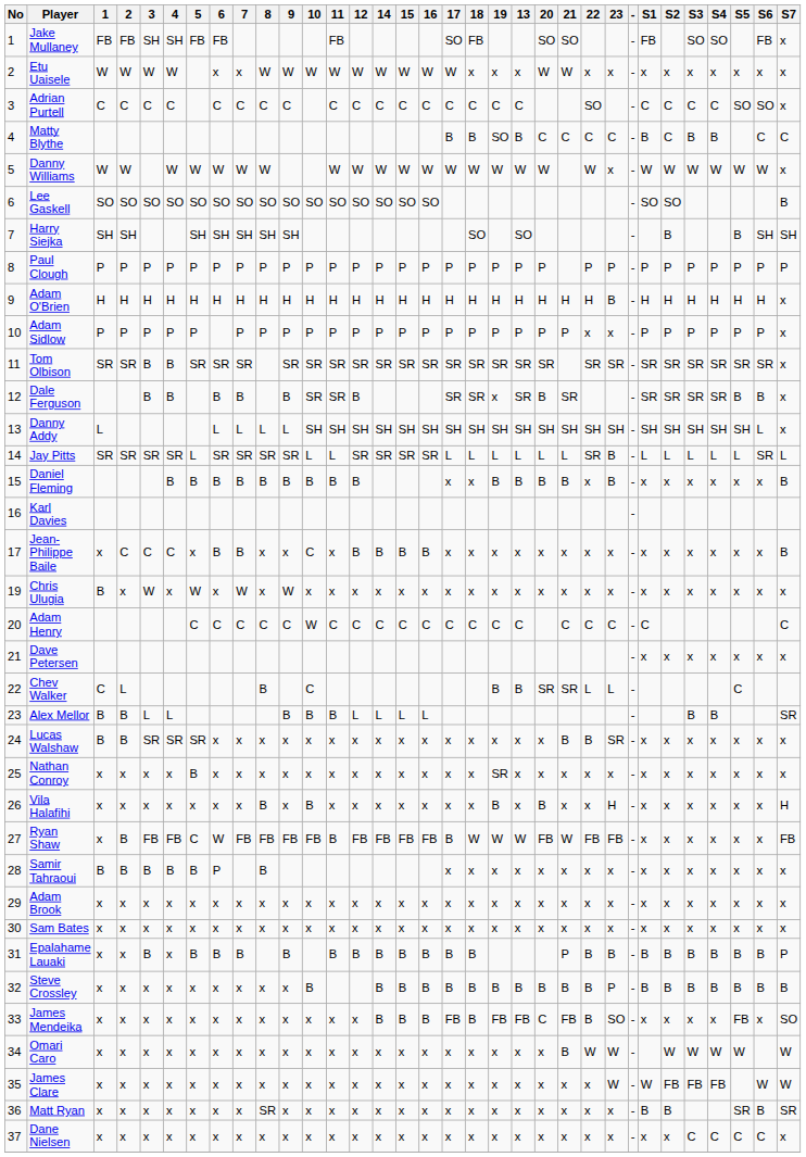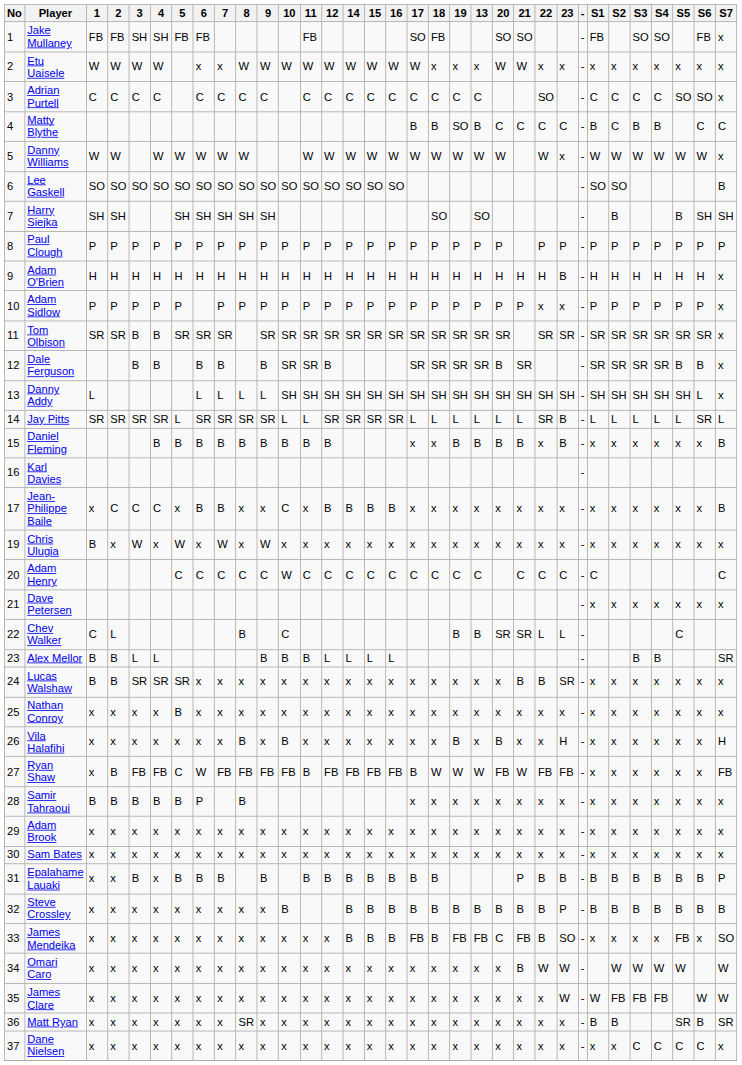 <table class="wikitable" style="font-size:85%;" width="100%">
 <tr>
 <th>No</th>
 <th>Player</th>
 <th>1</th>
 <th>2</th>
 <th>3</th>
 <th>4</th>
 <th>5</th>
 <th>6</th>
 <th>7</th>
 <th>8</th>
 <th>9</th>
 <th>10</th>
 <th>11</th>
 <th>12</th>
 <th>14</th>
 <th>15</th>
 <th>16</th>
 <th>17</th>
 <th>18</th>
 <th>19</th>
 <th>13</th>
 <th>20</th>
 <th>21</th>
 <th>22</th>
 <th>23</th>
 <th>-</th>
 <th>S1</th>
 <th>S2</th>
 <th>S3</th>
 <th>S4</th>
 <th>S5</th>
 <th>S6</th>
 <th>S7</th>
 </tr>
 <tr>
 <td>1</td>
 <td><a href='#'>Jake Mullaney</a></td>
 <td>FB</td>
 <td>FB</td>
 <td>SH</td>
 <td>SH</td>
 <td>FB</td>
 <td>FB</td>
 <td></td>
 <td></td>
 <td></td>
 <td></td>
 <td>FB</td>
 <td></td>
 <td></td>
 <td></td>
 <td></td>
 <td>SO</td>
 <td>FB</td>
 <td></td>
 <td></td>
 <td>SO</td>
 <td>SO</td>
 <td></td>
 <td></td>
 <td>-</td>
 <td>FB</td>
 <td></td>
 <td>SO</td>
 <td>SO</td>
 <td></td>
 <td>FB</td>
 <td>x</td>
 </tr>
 <tr>
 <td>2</td>
 <td><a href='#'>Etu Uaisele</a></td>
 <td>W</td>
 <td>W</td>
 <td>W</td>
 <td>W</td>
 <td></td>
 <td>x</td>
 <td>x</td>
 <td>W</td>
 <td>W</td>
 <td>W</td>
 <td>W</td>
 <td>W</td>
 <td>W</td>
 <td>W</td>
 <td>W</td>
 <td>W</td>
 <td>x</td>
 <td>x</td>
 <td>x</td>
 <td>W</td>
 <td>W</td>
 <td>x</td>
 <td>x</td>
 <td>-</td>
 <td>x</td>
 <td>x</td>
 <td>x</td>
 <td>x</td>
 <td>x</td>
 <td>x</td>
 <td>x</td>
 </tr>
 <tr>
 <td>3</td>
 <td><a href='#'>Adrian Purtell</a></td>
 <td>C</td>
 <td>C</td>
 <td>C</td>
 <td>C</td>
 <td></td>
 <td>C</td>
 <td>C</td>
 <td>C</td>
 <td>C</td>
 <td></td>
 <td>C</td>
 <td>C</td>
 <td>C</td>
 <td>C</td>
 <td>C</td>
 <td>C</td>
 <td>C</td>
 <td>C</td>
 <td>C</td>
 <td></td>
 <td></td>
 <td>SO</td>
 <td></td>
 <td>-</td>
 <td>C</td>
 <td>C</td>
 <td>C</td>
 <td>C</td>
 <td>SO</td>
 <td>SO</td>
 <td>x</td>
 </tr>
 <tr>
 <td>4</td>
 <td><a href='#'>Matty Blythe</a></td>
 <td></td>
 <td></td>
 <td></td>
 <td></td>
 <td></td>
 <td></td>
 <td></td>
 <td></td>
 <td></td>
 <td></td>
 <td></td>
 <td></td>
 <td></td>
 <td></td>
 <td></td>
 <td>B</td>
 <td>B</td>
 <td>SO</td>
 <td>B</td>
 <td>C</td>
 <td>C</td>
 <td>C</td>
 <td>C</td>
 <td>-</td>
 <td>B</td>
 <td>C</td>
 <td>B</td>
 <td>B</td>
 <td></td>
 <td>C</td>
 <td>C</td>
 </tr>
 <tr>
 <td>5</td>
 <td><a href='#'>Danny Williams</a></td>
 <td>W</td>
 <td>W</td>
 <td></td>
 <td>W</td>
 <td>W</td>
 <td>W</td>
 <td>W</td>
 <td>W</td>
 <td></td>
 <td></td>
 <td>W</td>
 <td>W</td>
 <td>W</td>
 <td>W</td>
 <td>W</td>
 <td>W</td>
 <td>W</td>
 <td>W</td>
 <td>W</td>
 <td>W</td>
 <td></td>
 <td>W</td>
 <td>x</td>
 <td>-</td>
 <td>W</td>
 <td>W</td>
 <td>W</td>
 <td>W</td>
 <td>W</td>
 <td>W</td>
 <td>x</td>
 </tr>
 <tr>
 <td>6</td>
 <td><a href='#'>Lee Gaskell</a></td>
 <td>SO</td>
 <td>SO</td>
 <td>SO</td>
 <td>SO</td>
 <td>SO</td>
 <td>SO</td>
 <td>SO</td>
 <td>SO</td>
 <td>SO</td>
 <td>SO</td>
 <td>SO</td>
 <td>SO</td>
 <td>SO</td>
 <td>SO</td>
 <td>SO</td>
 <td></td>
 <td></td>
 <td></td>
 <td></td>
 <td></td>
 <td></td>
 <td></td>
 <td></td>
 <td>-</td>
 <td>SO</td>
 <td>SO</td>
 <td></td>
 <td></td>
 <td></td>
 <td></td>
 <td>B</td>
 </tr>
 <tr>
 <td>7</td>
 <td><a href='#'>Harry Siejka</a></td>
 <td>SH</td>
 <td>SH</td>
 <td></td>
 <td></td>
 <td>SH</td>
 <td>SH</td>
 <td>SH</td>
 <td>SH</td>
 <td>SH</td>
 <td></td>
 <td></td>
 <td></td>
 <td></td>
 <td></td>
 <td></td>
 <td></td>
 <td>SO</td>
 <td></td>
 <td>SO</td>
 <td></td>
 <td></td>
 <td></td>
 <td></td>
 <td>-</td>
 <td></td>
 <td>B</td>
 <td></td>
 <td></td>
 <td>B</td>
 <td>SH</td>
 <td>SH</td>
 </tr>
 <tr>
 <td>8</td>
 <td><a href='#'>Paul Clough</a></td>
 <td>P</td>
 <td>P</td>
 <td>P</td>
 <td>P</td>
 <td>P</td>
 <td>P</td>
 <td>P</td>
 <td>P</td>
 <td>P</td>
 <td>P</td>
 <td>P</td>
 <td>P</td>
 <td>P</td>
 <td>P</td>
 <td>P</td>
 <td>P</td>
 <td>P</td>
 <td>P</td>
 <td>P</td>
 <td>P</td>
 <td></td>
 <td>P</td>
 <td>P</td>
 <td>-</td>
 <td>P</td>
 <td>P</td>
 <td>P</td>
 <td>P</td>
 <td>P</td>
 <td>P</td>
 <td>P</td>
 </tr>
 <tr>
 <td>9</td>
 <td><a href='#'>Adam O'Brien</a></td>
 <td>H</td>
 <td>H</td>
 <td>H</td>
 <td>H</td>
 <td>H</td>
 <td>H</td>
 <td>H</td>
 <td>H</td>
 <td>H</td>
 <td>H</td>
 <td>H</td>
 <td>H</td>
 <td>H</td>
 <td>H</td>
 <td>H</td>
 <td>H</td>
 <td>H</td>
 <td>H</td>
 <td>H</td>
 <td>H</td>
 <td>H</td>
 <td>H</td>
 <td>B</td>
 <td>-</td>
 <td>H</td>
 <td>H</td>
 <td>H</td>
 <td>H</td>
 <td>H</td>
 <td>H</td>
 <td>x</td>
 </tr>
 <tr>
 <td>10</td>
 <td><a href='#'>Adam Sidlow</a></td>
 <td>P</td>
 <td>P</td>
 <td>P</td>
 <td>P</td>
 <td>P</td>
 <td></td>
 <td>P</td>
 <td>P</td>
 <td>P</td>
 <td>P</td>
 <td>P</td>
 <td>P</td>
 <td>P</td>
 <td>P</td>
 <td>P</td>
 <td>P</td>
 <td>P</td>
 <td>P</td>
 <td>P</td>
 <td>P</td>
 <td>P</td>
 <td>x</td>
 <td>x</td>
 <td>-</td>
 <td>P</td>
 <td>P</td>
 <td>P</td>
 <td>P</td>
 <td>P</td>
 <td>P</td>
 <td>x</td>
 </tr>
 <tr>
 <td>11</td>
 <td><a href='#'>Tom Olbison</a></td>
 <td>SR</td>
 <td>SR</td>
 <td>B</td>
 <td>B</td>
 <td>SR</td>
 <td>SR</td>
 <td>SR</td>
 <td></td>
 <td>SR</td>
 <td>SR</td>
 <td>SR</td>
 <td>SR</td>
 <td>SR</td>
 <td>SR</td>
 <td>SR</td>
 <td>SR</td>
 <td>SR</td>
 <td>SR</td>
 <td>SR</td>
 <td>SR</td>
 <td></td>
 <td>SR</td>
 <td>SR</td>
 <td>-</td>
 <td>SR</td>
 <td>SR</td>
 <td>SR</td>
 <td>SR</td>
 <td>SR</td>
 <td>SR</td>
 <td>x</td>
 </tr>
 <tr>
 <td>12</td>
 <td><a href='#'>Dale Ferguson</a></td>
 <td></td>
 <td></td>
 <td>B</td>
 <td>B</td>
 <td></td>
 <td>B</td>
 <td>B</td>
 <td></td>
 <td>B</td>
 <td>SR</td>
 <td>SR</td>
 <td>B</td>
 <td></td>
 <td></td>
 <td></td>
 <td>SR</td>
 <td>SR</td>
-<td>x</td>
+<td>SR</td>
 <td>SR</td>
 <td>B</td>
 <td>SR</td>
 <td></td>
 <td></td>
 <td>-</td>
 <td>SR</td>
 <td>SR</td>
 <td>SR</td>
 <td>SR</td>
 <td>B</td>
 <td>B</td>
 <td>x</td>
 </tr>
 <tr>
 <td>13</td>
 <td><a href='#'>Danny Addy</a></td>
 <td>L</td>
 <td></td>
 <td></td>
 <td></td>
 <td></td>
 <td>L</td>
 <td>L</td>
 <td>L</td>
 <td>L</td>
 <td>SH</td>
 <td>SH</td>
 <td>SH</td>
 <td>SH</td>
 <td>SH</td>
 <td>SH</td>
 <td>SH</td>
 <td>SH</td>
 <td>SH</td>
 <td>SH</td>
 <td>SH</td>
 <td>SH</td>
 <td>SH</td>
 <td>SH</td>
 <td>-</td>
 <td>SH</td>
 <td>SH</td>
 <td>SH</td>
 <td>SH</td>
 <td>SH</td>
 <td>L</td>
 <td>x</td>
 </tr>
 <tr>
 <td>14</td>
 <td><a href='#'>Jay Pitts</a></td>
 <td>SR</td>
 <td>SR</td>
 <td>SR</td>
 <td>SR</td>
 <td>L</td>
 <td>SR</td>
 <td>SR</td>
 <td>SR</td>
 <td>SR</td>
 <td>L</td>
 <td>L</td>
 <td>SR</td>
 <td>SR</td>
 <td>SR</td>
 <td>SR</td>
 <td>L</td>
 <td>L</td>
 <td>L</td>
 <td>L</td>
 <td>L</td>
 <td>L</td>
 <td>SR</td>
 <td>B</td>
 <td>-</td>
 <td>L</td>
 <td>L</td>
 <td>L</td>
 <td>L</td>
 <td>L</td>
 <td>SR</td>
 <td>L</td>
 </tr>
 <tr>
 <td>15</td>
 <td><a href='#'>Daniel Fleming</a></td>
 <td></td>
 <td></td>
 <td></td>
 <td>B</td>
 <td>B</td>
 <td>B</td>
 <td>B</td>
 <td>B</td>
 <td>B</td>
 <td>B</td>
 <td>B</td>
 <td>B</td>
 <td></td>
 <td></td>
 <td></td>
 <td>x</td>
 <td>x</td>
 <td>B</td>
 <td>B</td>
 <td>B</td>
 <td>B</td>
 <td>x</td>
 <td>B</td>
 <td>-</td>
 <td>x</td>
 <td>x</td>
 <td>x</td>
 <td>x</td>
 <td>x</td>
 <td>x</td>
 <td>B</td>
 </tr>
 <tr>
 <td>16</td>
 <td><a href='#'>Karl Davies</a></td>
 <td></td>
 <td></td>
 <td></td>
 <td></td>
 <td></td>
 <td></td>
 <td></td>
 <td></td>
 <td></td>
 <td></td>
 <td></td>
 <td></td>
 <td></td>
 <td></td>
 <td></td>
 <td></td>
 <td></td>
 <td></td>
 <td></td>
 <td></td>
 <td></td>
 <td></td>
 <td></td>
 <td>-</td>
 <td></td>
 <td></td>
 <td></td>
 <td></td>
 <td></td>
 <td></td>
 <td></td>
 </tr>
 <tr>
 <td>17</td>
 <td><a href='#'>Jean-Philippe Baile</a></td>
 <td>x</td>
 <td>C</td>
 <td>C</td>
 <td>C</td>
 <td>x</td>
 <td>B</td>
 <td>B</td>
 <td>x</td>
 <td>x</td>
 <td>C</td>
 <td>x</td>
 <td>B</td>
 <td>B</td>
 <td>B</td>
 <td>B</td>
 <td>x</td>
 <td>x</td>
 <td>x</td>
 <td>x</td>
 <td>x</td>
 <td>x</td>
 <td>x</td>
 <td>x</td>
 <td>-</td>
 <td>x</td>
 <td>x</td>
 <td>x</td>
 <td>x</td>
 <td>x</td>
 <td>x</td>
 <td>B</td>
 </tr>
 <tr>
 <td>19</td>
 <td><a href='#'>Chris Ulugia</a></td>
 <td>B</td>
 <td>x</td>
 <td>W</td>
 <td>x</td>
 <td>W</td>
 <td>x</td>
 <td>W</td>
 <td>x</td>
 <td>W</td>
 <td>x</td>
 <td>x</td>
 <td>x</td>
 <td>x</td>
 <td>x</td>
 <td>x</td>
 <td>x</td>
 <td>x</td>
 <td>x</td>
 <td>x</td>
 <td>x</td>
 <td>x</td>
 <td>x</td>
 <td>x</td>
 <td>-</td>
 <td>x</td>
 <td>x</td>
 <td>x</td>
 <td>x</td>
 <td>x</td>
 <td>x</td>
 <td>x</td>
 </tr>
 <tr>
 <td>20</td>
 <td><a href='#'>Adam Henry</a></td>
 <td></td>
 <td></td>
 <td></td>
 <td></td>
 <td>C</td>
 <td>C</td>
 <td>C</td>
 <td>C</td>
 <td>C</td>
 <td>W</td>
 <td>C</td>
 <td>C</td>
 <td>C</td>
 <td>C</td>
 <td>C</td>
 <td>C</td>
 <td>C</td>
 <td>C</td>
 <td>C</td>
 <td></td>
 <td>C</td>
 <td>C</td>
 <td>C</td>
 <td>-</td>
 <td>C</td>
 <td></td>
 <td></td>
 <td></td>
 <td></td>
 <td></td>
 <td>C</td>
 </tr>
 <tr>
 <td>21</td>
 <td><a href='#'>Dave Petersen</a></td>
 <td></td>
 <td></td>
 <td></td>
 <td></td>
 <td></td>
 <td></td>
 <td></td>
 <td></td>
 <td></td>
 <td></td>
 <td></td>
 <td></td>
 <td></td>
 <td></td>
 <td></td>
 <td></td>
 <td></td>
 <td></td>
 <td></td>
 <td></td>
 <td></td>
 <td></td>
 <td></td>
 <td>-</td>
 <td>x</td>
 <td>x</td>
 <td>x</td>
 <td>x</td>
 <td>x</td>
 <td>x</td>
 <td>x</td>
 </tr>
 <tr>
 <td>22</td>
 <td><a href='#'>Chev Walker</a></td>
 <td>C</td>
 <td>L</td>
 <td></td>
 <td></td>
 <td></td>
 <td></td>
 <td></td>
 <td>B</td>
 <td></td>
 <td>C</td>
 <td></td>
 <td></td>
 <td></td>
 <td></td>
 <td></td>
 <td></td>
 <td></td>
 <td>B</td>
 <td>B</td>
 <td>SR</td>
 <td>SR</td>
 <td>L</td>
 <td>L</td>
 <td>-</td>
 <td></td>
 <td></td>
 <td></td>
 <td></td>
 <td>C</td>
 <td></td>
 <td></td>
 </tr>
 <tr>
 <td>23</td>
 <td><a href='#'>Alex Mellor</a></td>
 <td>B</td>
 <td>B</td>
 <td>L</td>
 <td>L</td>
 <td></td>
 <td></td>
 <td></td>
 <td></td>
 <td>B</td>
 <td>B</td>
 <td>B</td>
 <td>L</td>
 <td>L</td>
 <td>L</td>
 <td>L</td>
 <td></td>
 <td></td>
 <td></td>
 <td></td>
 <td></td>
 <td></td>
 <td></td>
 <td></td>
 <td>-</td>
 <td></td>
 <td></td>
 <td>B</td>
 <td>B</td>
 <td></td>
 <td></td>
 <td>SR</td>
 </tr>
 <tr>
 <td>24</td>
 <td><a href='#'>Lucas Walshaw</a></td>
 <td>B</td>
 <td>B</td>
 <td>SR</td>
 <td>SR</td>
 <td>SR</td>
 <td>x</td>
 <td>x</td>
 <td>x</td>
 <td>x</td>
 <td>x</td>
 <td>x</td>
 <td>x</td>
 <td>x</td>
 <td>x</td>
 <td>x</td>
 <td>x</td>
 <td>x</td>
 <td>x</td>
 <td>x</td>
 <td>x</td>
 <td>B</td>
 <td>B</td>
 <td>SR</td>
 <td>-</td>
 <td>x</td>
 <td>x</td>
 <td>x</td>
 <td>x</td>
 <td>x</td>
 <td>x</td>
 <td>x</td>
 </tr>
 <tr>
 <td>25</td>
 <td><a href='#'>Nathan Conroy</a></td>
 <td>x</td>
 <td>x</td>
 <td>x</td>
 <td>x</td>
 <td>B</td>
 <td>x</td>
 <td>x</td>
 <td>x</td>
 <td>x</td>
 <td>x</td>
 <td>x</td>
 <td>x</td>
 <td>x</td>
 <td>x</td>
 <td>x</td>
 <td>x</td>
 <td>x</td>
-<td>SR</td>
+<td>x</td>
 <td>x</td>
 <td>x</td>
 <td>x</td>
 <td>x</td>
 <td>x</td>
 <td>-</td>
 <td>x</td>
 <td>x</td>
 <td>x</td>
 <td>x</td>
 <td>x</td>
 <td>x</td>
 <td>x</td>
 </tr>
 <tr>
 <td>26</td>
 <td><a href='#'>Vila Halafihi</a></td>
 <td>x</td>
 <td>x</td>
 <td>x</td>
 <td>x</td>
 <td>x</td>
 <td>x</td>
 <td>x</td>
 <td>B</td>
 <td>x</td>
 <td>B</td>
 <td>x</td>
 <td>x</td>
 <td>x</td>
 <td>x</td>
 <td>x</td>
 <td>x</td>
 <td>x</td>
 <td>B</td>
 <td>x</td>
 <td>B</td>
 <td>x</td>
 <td>x</td>
 <td>H</td>
 <td>-</td>
 <td>x</td>
 <td>x</td>
 <td>x</td>
 <td>x</td>
 <td>x</td>
 <td>x</td>
 <td>H</td>
 </tr>
 <tr>
 <td>27</td>
 <td><a href='#'>Ryan Shaw</a></td>
 <td>x</td>
 <td>B</td>
 <td>FB</td>
 <td>FB</td>
 <td>C</td>
 <td>W</td>
 <td>FB</td>
 <td>FB</td>
 <td>FB</td>
 <td>FB</td>
 <td>B</td>
 <td>FB</td>
 <td>FB</td>
 <td>FB</td>
 <td>FB</td>
 <td>B</td>
 <td>W</td>
 <td>W</td>
 <td>W</td>
 <td>FB</td>
 <td>W</td>
 <td>FB</td>
 <td>FB</td>
 <td>-</td>
 <td>x</td>
 <td>x</td>
 <td>x</td>
 <td>x</td>
 <td>x</td>
 <td>x</td>
 <td>FB</td>
 </tr>
 <tr>
 <td>28</td>
 <td><a href='#'>Samir Tahraoui</a></td>
 <td>B</td>
 <td>B</td>
 <td>B</td>
 <td>B</td>
 <td>B</td>
 <td>P</td>
 <td></td>
 <td>B</td>
 <td></td>
 <td></td>
 <td></td>
 <td></td>
 <td></td>
 <td></td>
 <td></td>
 <td>x</td>
 <td>x</td>
 <td>x</td>
 <td>x</td>
 <td>x</td>
 <td>x</td>
 <td>x</td>
 <td>x</td>
 <td>-</td>
 <td>x</td>
 <td>x</td>
 <td>x</td>
 <td>x</td>
 <td>x</td>
 <td>x</td>
 <td>x</td>
 </tr>
 <tr>
 <td>29</td>
 <td><a href='#'>Adam Brook</a></td>
 <td>x</td>
 <td>x</td>
 <td>x</td>
 <td>x</td>
 <td>x</td>
 <td>x</td>
 <td>x</td>
 <td>x</td>
 <td>x</td>
 <td>x</td>
 <td>x</td>
 <td>x</td>
 <td>x</td>
 <td>x</td>
 <td>x</td>
 <td>x</td>
 <td>x</td>
 <td>x</td>
 <td>x</td>
 <td>x</td>
 <td>x</td>
 <td>x</td>
 <td>x</td>
 <td>-</td>
 <td>x</td>
 <td>x</td>
 <td>x</td>
 <td>x</td>
 <td>x</td>
 <td>x</td>
 <td>x</td>
 </tr>
 <tr>
 <td>30</td>
 <td><a href='#'>Sam Bates</a></td>
 <td>x</td>
 <td>x</td>
 <td>x</td>
 <td>x</td>
 <td>x</td>
 <td>x</td>
 <td>x</td>
 <td>x</td>
 <td>x</td>
 <td>x</td>
 <td>x</td>
 <td>x</td>
 <td>x</td>
 <td>x</td>
 <td>x</td>
 <td>x</td>
 <td>x</td>
 <td>x</td>
 <td>x</td>
 <td>x</td>
 <td>x</td>
 <td>x</td>
 <td>x</td>
 <td>-</td>
 <td>x</td>
 <td>x</td>
 <td>x</td>
 <td>x</td>
 <td>x</td>
 <td>x</td>
 <td>x</td>
 </tr>
 <tr>
 <td>31</td>
 <td><a href='#'>Epalahame Lauaki</a></td>
 <td>x</td>
 <td>x</td>
 <td>B</td>
 <td>x</td>
 <td>B</td>
 <td>B</td>
 <td>B</td>
 <td></td>
 <td>B</td>
 <td></td>
 <td>B</td>
 <td>B</td>
 <td>B</td>
 <td>B</td>
 <td>B</td>
 <td>B</td>
 <td>B</td>
 <td></td>
 <td></td>
 <td></td>
 <td>P</td>
 <td>B</td>
 <td>B</td>
 <td>-</td>
 <td>B</td>
 <td>B</td>
 <td>B</td>
 <td>B</td>
 <td>B</td>
 <td>B</td>
 <td>P</td>
 </tr>
 <tr>
 <td>32</td>
 <td><a href='#'>Steve Crossley</a></td>
 <td>x</td>
 <td>x</td>
 <td>x</td>
 <td>x</td>
 <td>x</td>
 <td>x</td>
 <td>x</td>
 <td>x</td>
 <td>x</td>
 <td>B</td>
 <td></td>
 <td></td>
 <td>B</td>
 <td>B</td>
 <td>B</td>
 <td>B</td>
 <td>B</td>
 <td>B</td>
 <td>B</td>
 <td>B</td>
 <td>B</td>
 <td>B</td>
 <td>P</td>
 <td>-</td>
 <td>B</td>
 <td>B</td>
 <td>B</td>
 <td>B</td>
 <td>B</td>
 <td>B</td>
 <td>B</td>
 </tr>
 <tr>
 <td>33</td>
 <td><a href='#'>James Mendeika</a></td>
 <td>x</td>
 <td>x</td>
 <td>x</td>
 <td>x</td>
 <td>x</td>
 <td>x</td>
 <td>x</td>
 <td>x</td>
 <td>x</td>
 <td>x</td>
 <td>x</td>
 <td>x</td>
 <td>B</td>
 <td>B</td>
 <td>B</td>
 <td>FB</td>
 <td>B</td>
 <td>FB</td>
 <td>FB</td>
 <td>C</td>
 <td>FB</td>
 <td>B</td>
 <td>SO</td>
 <td>-</td>
 <td>x</td>
 <td>x</td>
 <td>x</td>
 <td>x</td>
 <td>FB</td>
 <td>x</td>
 <td>SO</td>
 </tr>
 <tr>
 <td>34</td>
 <td><a href='#'>Omari Caro</a></td>
 <td>x</td>
 <td>x</td>
 <td>x</td>
 <td>x</td>
 <td>x</td>
 <td>x</td>
 <td>x</td>
 <td>x</td>
 <td>x</td>
 <td>x</td>
 <td>x</td>
 <td>x</td>
 <td>x</td>
 <td>x</td>
 <td>x</td>
 <td>x</td>
 <td>x</td>
 <td>x</td>
 <td>x</td>
 <td>x</td>
 <td>B</td>
 <td>W</td>
 <td>W</td>
 <td>-</td>
 <td></td>
 <td>W</td>
 <td>W</td>
 <td>W</td>
 <td>W</td>
 <td></td>
 <td>W</td>
 </tr>
 <tr>
 <td>35</td>
 <td><a href='#'>James Clare</a></td>
 <td>x</td>
 <td>x</td>
 <td>x</td>
 <td>x</td>
 <td>x</td>
 <td>x</td>
 <td>x</td>
 <td>x</td>
 <td>x</td>
 <td>x</td>
 <td>x</td>
 <td>x</td>
 <td>x</td>
 <td>x</td>
 <td>x</td>
 <td>x</td>
 <td>x</td>
 <td>x</td>
 <td>x</td>
 <td>x</td>
 <td>x</td>
 <td>x</td>
 <td>W</td>
 <td>-</td>
 <td>W</td>
 <td>FB</td>
 <td>FB</td>
 <td>FB</td>
 <td></td>
 <td>W</td>
 <td>W</td>
 </tr>
 <tr>
 <td>36</td>
 <td><a href='#'>Matt Ryan</a></td>
 <td>x</td>
 <td>x</td>
 <td>x</td>
 <td>x</td>
 <td>x</td>
 <td>x</td>
 <td>x</td>
 <td>SR</td>
 <td>x</td>
 <td>x</td>
 <td>x</td>
 <td>x</td>
 <td>x</td>
 <td>x</td>
 <td>x</td>
 <td>x</td>
 <td>x</td>
 <td>x</td>
 <td>x</td>
 <td>x</td>
 <td>x</td>
 <td>x</td>
 <td>x</td>
 <td>-</td>
 <td>B</td>
 <td>B</td>
 <td></td>
 <td></td>
 <td>SR</td>
 <td>B</td>
 <td>SR</td>
 </tr>
 <tr>
 <td>37</td>
 <td><a href='#'>Dane Nielsen</a></td>
 <td>x</td>
 <td>x</td>
 <td>x</td>
 <td>x</td>
 <td>x</td>
 <td>x</td>
 <td>x</td>
 <td>x</td>
 <td>x</td>
 <td>x</td>
 <td>x</td>
 <td>x</td>
 <td>x</td>
 <td>x</td>
 <td>x</td>
 <td>x</td>
 <td>x</td>
 <td>x</td>
 <td>x</td>
 <td>x</td>
 <td>x</td>
 <td>x</td>
 <td>x</td>
 <td>-</td>
 <td>x</td>
 <td>x</td>
 <td>C</td>
 <td>C</td>
 <td>C</td>
 <td>C</td>
 <td>x</td>
 </tr>
 <tr>
 </tr>
 </table>
